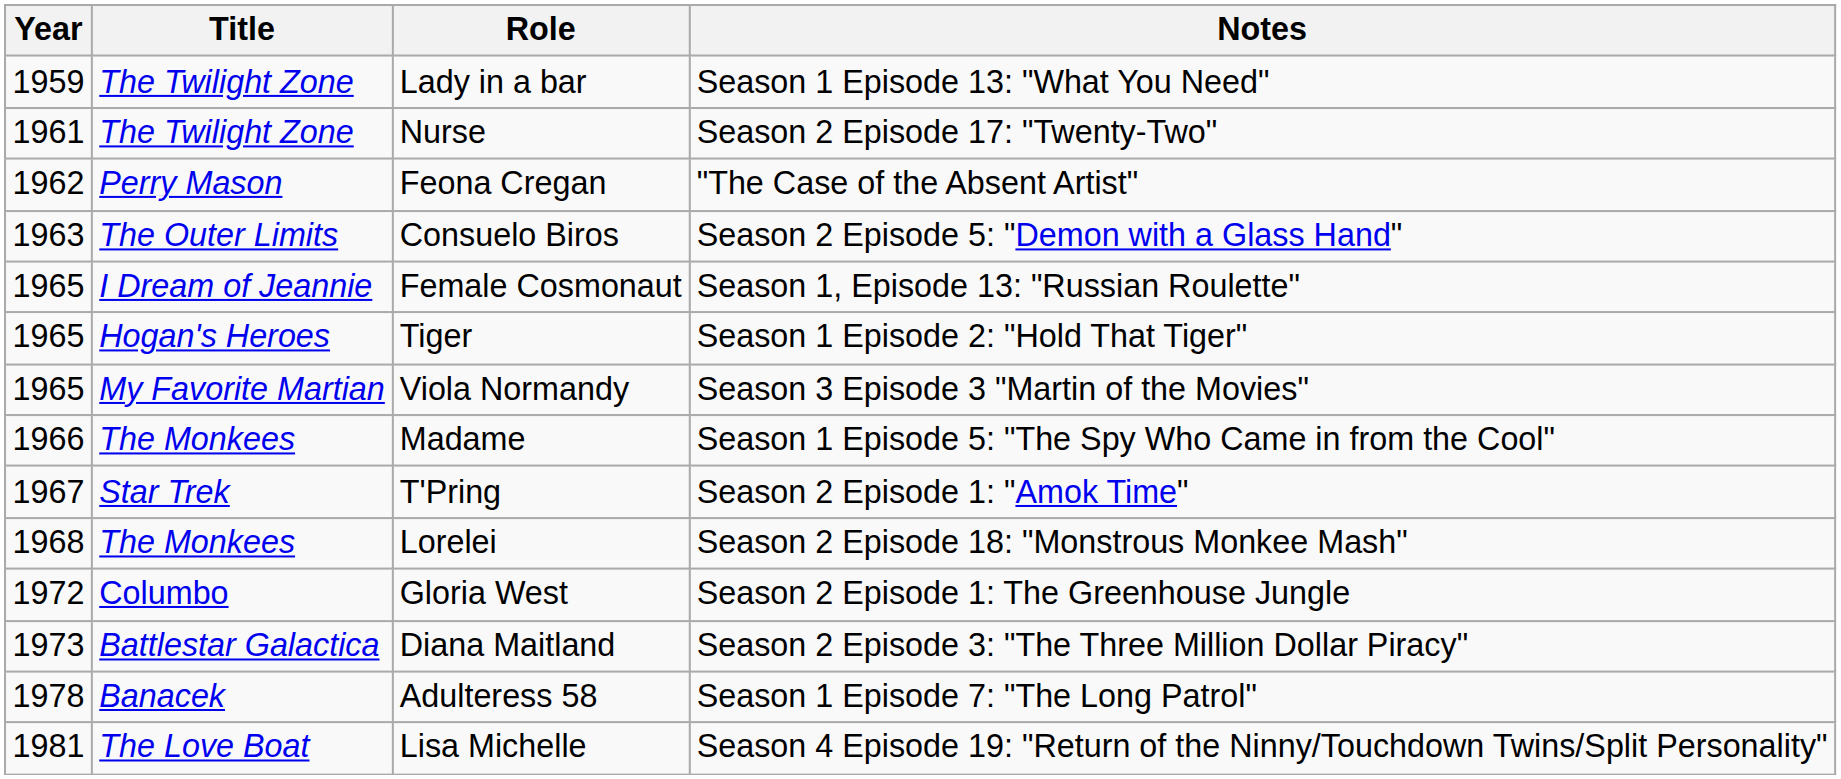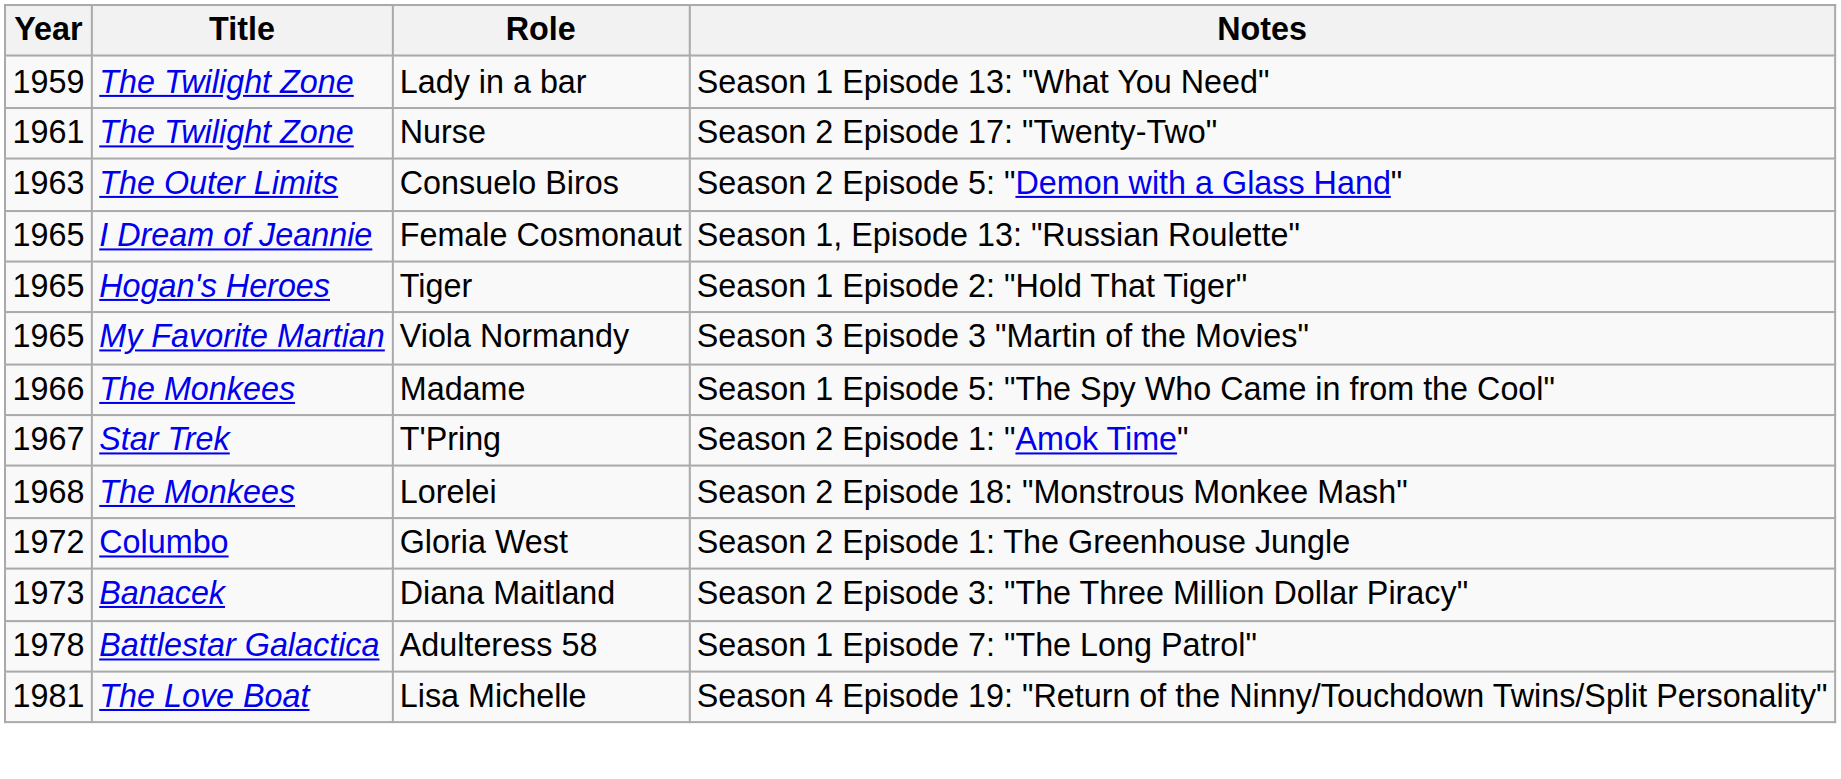 <table class="wikitable">
 <tr>
 <th>Year</th>
 <th>Title</th>
 <th>Role</th>
 <th>Notes</th>
 </tr>
 <tr>
 <td>1959</td>
 <td><em><a href='#'>The Twilight Zone</a></em></td>
 <td>Lady in a bar</td>
 <td>Season 1 Episode 13: "What You Need"</td>
 </tr>
 <tr>
 <td>1961</td>
 <td><em><a href='#'>The Twilight Zone</a></em></td>
 <td>Nurse</td>
 <td>Season 2 Episode 17: "Twenty-Two"</td>
-</tr>
-<tr>
-<td>1962</td>
-<td><em><a href='#'>Perry Mason</a></em></td>
-<td>Feona Cregan</td>
-<td>"The Case of the Absent Artist"</td>
 </tr>
 <tr>
 <td>1963</td>
 <td><em><a href='#'>The Outer Limits</a></em></td>
 <td>Consuelo Biros</td>
 <td>Season 2 Episode 5: "<a href='#'>Demon with a Glass Hand</a>"</td>
 </tr>
 <tr>
 <td>1965</td>
 <td><em><a href='#'>I Dream of Jeannie</a></em></td>
 <td>Female Cosmonaut</td>
 <td>Season 1, Episode 13: "Russian Roulette"</td>
 </tr>
 <tr>
 <td>1965</td>
 <td><em><a href='#'>Hogan's Heroes</a></em></td>
 <td>Tiger</td>
 <td>Season 1 Episode 2: "Hold That Tiger"</td>
 </tr>
 <tr>
 <td>1965</td>
 <td><em><a href='#'>My Favorite Martian</a></em></td>
 <td>Viola Normandy</td>
 <td>Season 3 Episode 3 "Martin of the Movies"</td>
 </tr>
 <tr>
 <td>1966</td>
 <td><em><a href='#'>The Monkees</a></em></td>
 <td>Madame</td>
 <td>Season 1 Episode 5: "The Spy Who Came in from the Cool"</td>
 </tr>
 <tr>
 <td>1967</td>
 <td><em><a href='#'>Star Trek</a></em></td>
 <td>T'Pring</td>
 <td>Season 2 Episode 1: "<a href='#'>Amok Time</a>"</td>
 </tr>
 <tr>
 <td>1968</td>
 <td><em><a href='#'>The Monkees</a></em></td>
 <td>Lorelei</td>
 <td>Season 2 Episode 18: "Monstrous Monkee Mash"</td>
 </tr>
 <tr>
 <td>1972</td>
 <td><a href='#'>Columbo</a></td>
 <td>Gloria West</td>
 <td>Season 2 Episode 1: The Greenhouse Jungle</td>
 </tr>
 <tr>
 <td>1973</td>
-<td><a href='#'><em>Battlestar Galactica</em></a></td>
+<td><em><a href='#'>Banacek</a></em></td>
 <td>Diana Maitland</td>
 <td>Season 2 Episode 3: "The Three Million Dollar Piracy"</td>
 </tr>
 <tr>
 <td>1978</td>
-<td><em><a href='#'>Banacek</a></em></td>
+<td><a href='#'><em>Battlestar Galactica</em></a></td>
 <td>Adulteress 58</td>
 <td>Season 1 Episode 7: "The Long Patrol"</td>
 </tr>
 <tr>
 <td>1981</td>
 <td><em><a href='#'>The Love Boat</a></em></td>
 <td>Lisa Michelle</td>
 <td>Season 4 Episode 19: "Return of the Ninny/Touchdown Twins/Split Personality"</td>
 </tr>
 </table>
